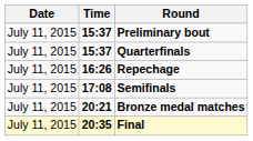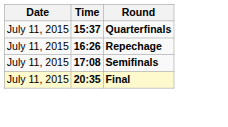 <table class="wikitable">
 <tr>
 <th>Date</th>
 <th>Time</th>
 <th>Round</th>
-</tr>
-<tr>
-<td>July 11, 2015</td>
-<td><strong>15:37</strong></td>
-<td><strong>Preliminary bout</strong></td>
 </tr>
 <tr>
 <td>July 11, 2015</td>
 <td><strong>15:37</strong></td>
 <td><strong>Quarterfinals</strong></td>
 </tr>
 <tr>
 <td>July 11, 2015</td>
 <td><strong>16:26</strong></td>
 <td><strong>Repechage</strong></td>
 </tr>
 <tr>
 <td>July 11, 2015</td>
 <td><strong>17:08</strong></td>
 <td><strong>Semifinals</strong></td>
 </tr>
-<tr>
-<td>July 11, 2015</td>
-<td><strong>20:21</strong></td>
-<td><strong>Bronze medal matches</strong></td>
-</tr>
 <tr style=background:lemonchiffon>
 <td>July 11, 2015</td>
 <td><strong>20:35</strong></td>
 <td><strong>Final</strong></td>
 </tr>
 </table>
